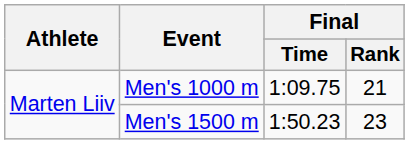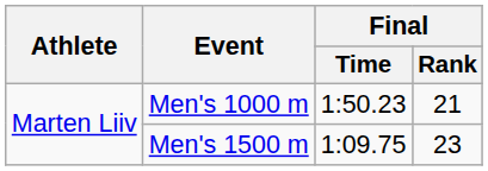 <table class="wikitable" style="font-size:90%">
 <tr>
 <th rowspan=2>Athlete</th>
 <th rowspan=2>Event</th>
 <th colspan="2">Final</th>
 </tr>
 <tr style="font-size:95%">
 <th>Time</th>
 <th>Rank</th>
 </tr>
 <tr align=center>
 <td align=left rowspan=2><a href='#'>Marten Liiv</a></td>
 <td align=left><a href='#'>Men's 1000 m</a></td>
-<td>1:09.75</td>
+<td>1:50.23</td>
 <td>21</td>
 </tr>
 <tr align=center>
 <td align=left><a href='#'>Men's 1500 m</a></td>
-<td>1:50.23</td>
+<td>1:09.75</td>
 <td>23</td>
 </tr>
 </table>
